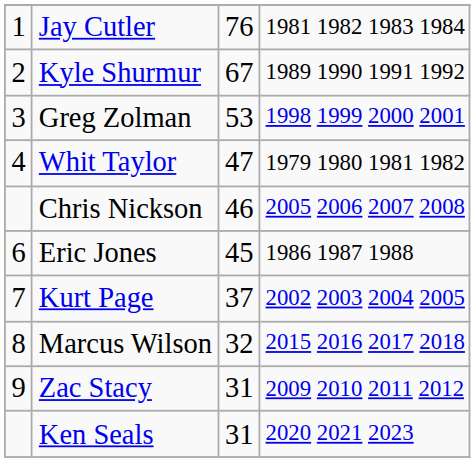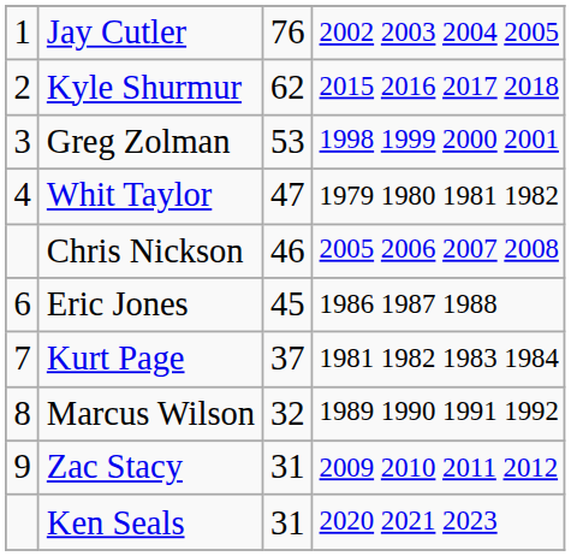 <table class="wikitable">
 <tr>
 </tr>
 <tr>
 <td>1</td>
 <td><a href='#'>Jay Cutler</a></td>
 <td><abbr>76</abbr></td>
-<td style="font-size:80%;">1981 1982 1983 1984</td>
+<td style="font-size:80%;"><a href='#'>2002</a> <a href='#'>2003</a> <a href='#'>2004</a> <a href='#'>2005</a></td>
 </tr>
 <tr>
 <td>2</td>
 <td><a href='#'>Kyle Shurmur</a></td>
-<td><abbr>67</abbr></td>
-<td style="font-size:80%;">1989 1990 1991 1992</td>
+<td><abbr>62</abbr></td>
+<td style="font-size:80%;"><a href='#'>2015</a> <a href='#'>2016</a> <a href='#'>2017</a> <a href='#'>2018</a></td>
 </tr>
 <tr>
 <td>3</td>
 <td>Greg Zolman</td>
 <td><abbr>53</abbr></td>
 <td style="font-size:80%;"><a href='#'>1998</a> <a href='#'>1999</a> <a href='#'>2000</a> <a href='#'>2001</a></td>
 </tr>
 <tr>
 <td>4</td>
 <td><a href='#'>Whit Taylor</a></td>
 <td><abbr>47</abbr></td>
 <td style="font-size:80%;">1979 1980 1981 1982</td>
 </tr>
 <tr>
 <td></td>
 <td>Chris Nickson</td>
 <td><abbr>46</abbr></td>
 <td style="font-size:80%;"><a href='#'>2005</a> <a href='#'>2006</a> <a href='#'>2007</a> <a href='#'>2008</a></td>
 </tr>
 <tr>
 <td>6</td>
 <td>Eric Jones</td>
 <td><abbr>45</abbr></td>
 <td style="font-size:80%;">1986 1987 1988</td>
 </tr>
 <tr>
 <td>7</td>
 <td><a href='#'>Kurt Page</a></td>
 <td><abbr>37</abbr></td>
-<td style="font-size:80%;"><a href='#'>2002</a> <a href='#'>2003</a> <a href='#'>2004</a> <a href='#'>2005</a></td>
+<td style="font-size:80%;">1981 1982 1983 1984</td>
 </tr>
 <tr>
 <td>8</td>
 <td>Marcus Wilson</td>
 <td><abbr>32</abbr></td>
-<td style="font-size:80%;"><a href='#'>2015</a> <a href='#'>2016</a> <a href='#'>2017</a> <a href='#'>2018</a></td>
+<td style="font-size:80%;">1989 1990 1991 1992</td>
 </tr>
 <tr>
 <td>9</td>
 <td><a href='#'>Zac Stacy</a></td>
 <td><abbr>31</abbr></td>
 <td style="font-size:80%;"><a href='#'>2009</a> <a href='#'>2010</a> <a href='#'>2011</a> <a href='#'>2012</a></td>
 </tr>
 <tr>
 <td></td>
 <td><a href='#'>Ken Seals</a></td>
 <td><abbr>31</abbr></td>
 <td style="font-size:80%;"><a href='#'>2020</a> <a href='#'>2021</a> <a href='#'>2023</a></td>
 </tr>
 </table>
